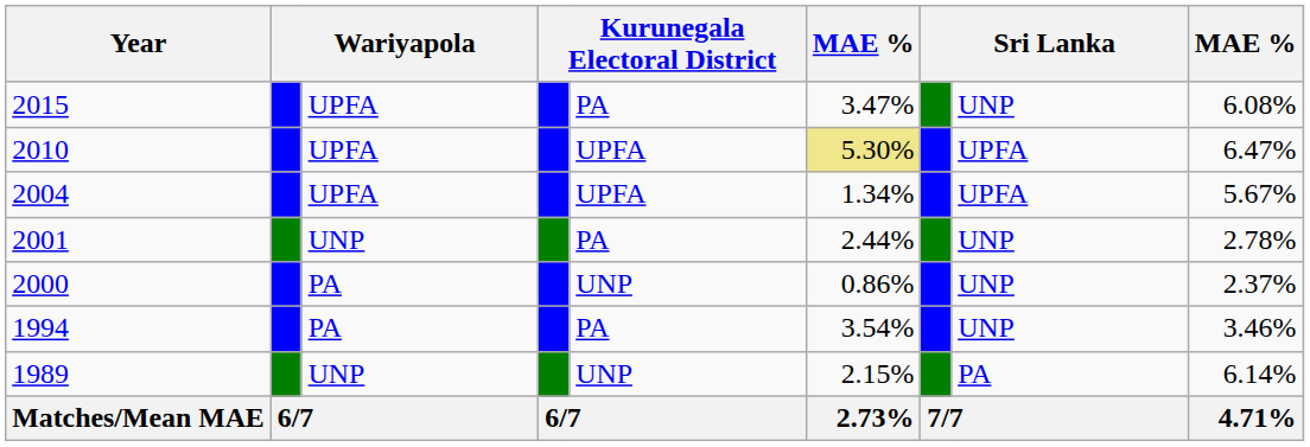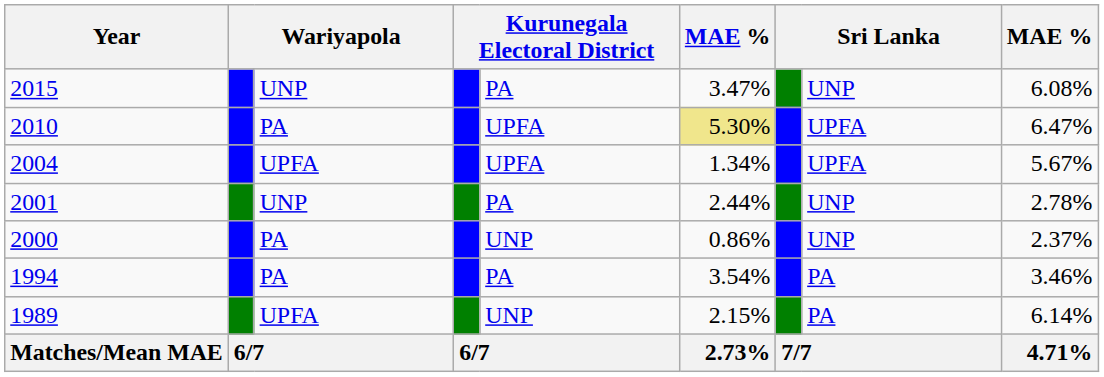 <table class="wikitable">
 <tr>
 <th>Year</th>
 <th colspan="2" width="144px">Wariyapola</th>
 <th colspan="2" width="144px"><a href='#'>Kurunegala Electoral District</a></th>
 <th><a href='#'>MAE</a> %</th>
 <th colspan="2" width="144px">Sri Lanka</th>
 <th>MAE %</th>
 </tr>
 <tr>
 <td><a href='#'>2015</a></td>
 <td style="background-color:blue;" width="10px"></td>
-<td style="text-align:left;"><a href='#'>UPFA</a></td>
+<td style="text-align:left;"><a href='#'>UNP</a></td>
 <td style="background-color:blue;" width="10px"></td>
 <td style="text-align:left;"><a href='#'>PA</a></td>
 <td style="text-align:right;">3.47%</td>
 <td style="background-color:green;" width="10px"></td>
 <td style="text-align:left;"><a href='#'>UNP</a></td>
 <td style="text-align:right;">6.08%</td>
 </tr>
 <tr>
 <td><a href='#'>2010</a></td>
 <td style="background-color:blue;" width="10px"></td>
-<td style="text-align:left;"><a href='#'>UPFA</a></td>
+<td style="text-align:left;"><a href='#'>PA</a></td>
 <td style="background-color:blue;" width="10px"></td>
 <td style="text-align:left;"><a href='#'>UPFA</a></td>
 <td style="background: khaki; text-align:right;">5.30%</td>
 <td style="background-color:blue;" width="10px"></td>
 <td style="text-align:left;"><a href='#'>UPFA</a></td>
 <td style="text-align:right;">6.47%</td>
 </tr>
 <tr>
 <td><a href='#'>2004</a></td>
 <td style="background-color:blue;" width="10px"></td>
 <td style="text-align:left;"><a href='#'>UPFA</a></td>
 <td style="background-color:blue;" width="10px"></td>
 <td style="text-align:left;"><a href='#'>UPFA</a></td>
 <td style="text-align:right;">1.34%</td>
 <td style="background-color:blue;" width="10px"></td>
 <td style="text-align:left;"><a href='#'>UPFA</a></td>
 <td style="text-align:right;">5.67%</td>
 </tr>
 <tr>
 <td><a href='#'>2001</a></td>
 <td style="background-color:green;" width="10px"></td>
 <td style="text-align:left;"><a href='#'>UNP</a></td>
 <td style="background-color:green;" width="10px"></td>
 <td style="text-align:left;"><a href='#'>PA</a></td>
 <td style="text-align:right;">2.44%</td>
 <td style="background-color:green;" width="10px"></td>
 <td style="text-align:left;"><a href='#'>UNP</a></td>
 <td style="text-align:right;">2.78%</td>
 </tr>
 <tr>
 <td><a href='#'>2000</a></td>
 <td style="background-color:blue;" width="10px"></td>
 <td style="text-align:left;"><a href='#'>PA</a></td>
 <td style="background-color:blue;" width="10px"></td>
 <td style="text-align:left;"><a href='#'>UNP</a></td>
 <td style="text-align:right;">0.86%</td>
 <td style="background-color:blue;" width="10px"></td>
 <td style="text-align:left;"><a href='#'>UNP</a></td>
 <td style="text-align:right;">2.37%</td>
 </tr>
 <tr>
 <td><a href='#'>1994</a></td>
 <td style="background-color:blue;" width="10px"></td>
 <td style="text-align:left;"><a href='#'>PA</a></td>
 <td style="background-color:blue;" width="10px"></td>
 <td style="text-align:left;"><a href='#'>PA</a></td>
 <td style="text-align:right;">3.54%</td>
 <td style="background-color:blue;" width="10px"></td>
-<td style="text-align:left;"><a href='#'>UNP</a></td>
+<td style="text-align:left;"><a href='#'>PA</a></td>
 <td style="text-align:right;">3.46%</td>
 </tr>
 <tr>
 <td><a href='#'>1989</a></td>
 <td style="background-color:green;" width="10px"></td>
-<td style="text-align:left;"><a href='#'>UNP</a></td>
+<td style="text-align:left;"><a href='#'>UPFA</a></td>
 <td style="background-color:green;" width="10px"></td>
 <td style="text-align:left;"><a href='#'>UNP</a></td>
 <td style="text-align:right;">2.15%</td>
 <td style="background-color:green;" width="10px"></td>
 <td style="text-align:left;"><a href='#'>PA</a></td>
 <td style="text-align:right;">6.14%</td>
 </tr>
 <tr>
 <th>Matches/Mean MAE</th>
 <th style="text-align:left;"colspan="2" width="144px">6/7</th>
 <th style="text-align:left;"colspan="2" width="144px">6/7</th>
 <th style="text-align:right;">2.73%</th>
 <th style="text-align:left;"colspan="2" width="144px">7/7</th>
 <th style="text-align:right;">4.71%</th>
 </tr>
 </table>
